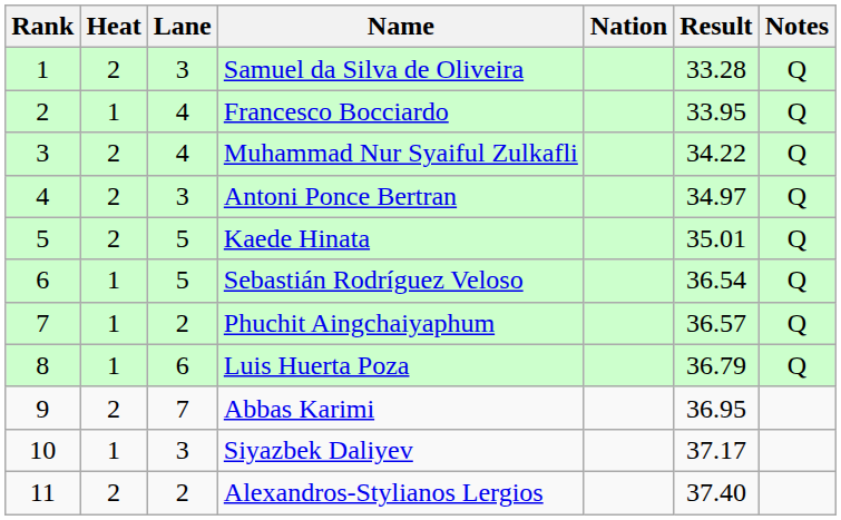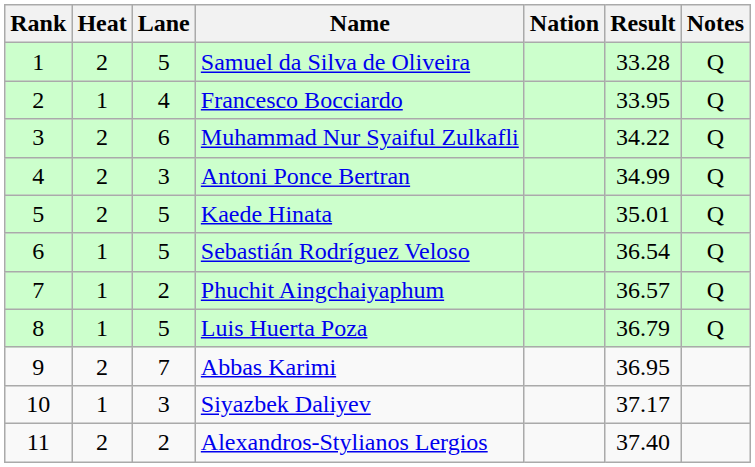 <table class="wikitable sortable" style="text-align:center">
 <tr>
 <th>Rank</th>
 <th>Heat</th>
 <th>Lane</th>
 <th>Name</th>
 <th>Nation</th>
 <th>Result</th>
 <th>Notes</th>
 </tr>
 <tr bgcolor=ccffcc>
 <td>1</td>
 <td>2</td>
-<td>3</td>
+<td>5</td>
 <td align=left><a href='#'>Samuel da Silva de Oliveira</a></td>
 <td align=left></td>
 <td>33.28</td>
 <td>Q</td>
 </tr>
 <tr bgcolor=ccffcc>
 <td>2</td>
 <td>1</td>
 <td>4</td>
 <td align=left><a href='#'>Francesco Bocciardo</a></td>
 <td align=left></td>
 <td>33.95</td>
 <td>Q</td>
 </tr>
 <tr bgcolor=ccffcc>
 <td>3</td>
 <td>2</td>
-<td>4</td>
+<td>6</td>
 <td align=left><a href='#'>Muhammad Nur Syaiful Zulkafli</a></td>
 <td align=left></td>
 <td>34.22</td>
 <td>Q</td>
 </tr>
 <tr bgcolor=ccffcc>
 <td>4</td>
 <td>2</td>
 <td>3</td>
 <td align=left><a href='#'>Antoni Ponce Bertran</a></td>
 <td align=left></td>
-<td>34.97</td>
+<td>34.99</td>
 <td>Q</td>
 </tr>
 <tr bgcolor=ccffcc>
 <td>5</td>
 <td>2</td>
 <td>5</td>
 <td align=left><a href='#'>Kaede Hinata</a></td>
 <td align=left></td>
 <td>35.01</td>
 <td>Q</td>
 </tr>
 <tr bgcolor=ccffcc>
 <td>6</td>
 <td>1</td>
 <td>5</td>
 <td align=left><a href='#'>Sebastián Rodríguez Veloso</a></td>
 <td align=left></td>
 <td>36.54</td>
 <td>Q</td>
 </tr>
 <tr bgcolor=ccffcc>
 <td>7</td>
 <td>1</td>
 <td>2</td>
 <td align=left><a href='#'>Phuchit Aingchaiyaphum</a></td>
 <td align=left></td>
 <td>36.57</td>
 <td>Q</td>
 </tr>
 <tr bgcolor=ccffcc>
 <td>8</td>
 <td>1</td>
-<td>6</td>
+<td>5</td>
 <td align=left><a href='#'>Luis Huerta Poza</a></td>
 <td align=left></td>
 <td>36.79</td>
 <td>Q</td>
 </tr>
 <tr>
 <td>9</td>
 <td>2</td>
 <td>7</td>
 <td align=left><a href='#'>Abbas Karimi</a></td>
 <td align=left></td>
 <td>36.95</td>
 <td></td>
 </tr>
 <tr>
 <td>10</td>
 <td>1</td>
 <td>3</td>
 <td align=left><a href='#'>Siyazbek Daliyev</a></td>
 <td align=left></td>
 <td>37.17</td>
 <td></td>
 </tr>
 <tr>
 <td>11</td>
 <td>2</td>
 <td>2</td>
 <td align=left><a href='#'>Alexandros-Stylianos Lergios</a></td>
 <td align=left></td>
 <td>37.40</td>
 <td></td>
 </tr>
 </table>
